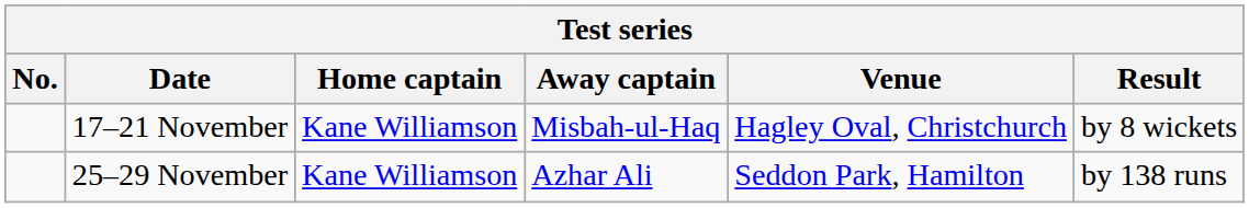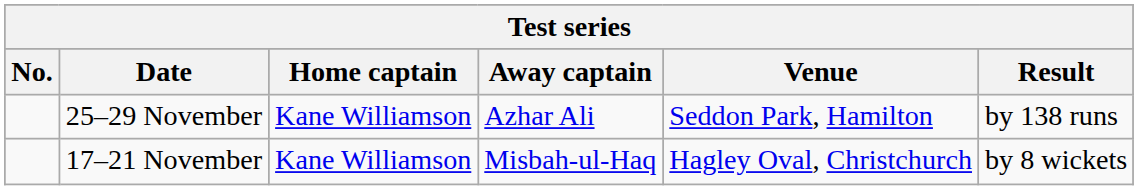 <table class="wikitable">
 <tr>
 <th colspan="6">Test series</th>
 </tr>
 <tr>
 <th>No.</th>
 <th>Date</th>
 <th>Home captain</th>
 <th>Away captain</th>
 <th>Venue</th>
 <th>Result</th>
 </tr>
 <tr>
 <td></td>
+<td>25–29 November</td>
+<td><a href='#'>Kane Williamson</a></td>
+<td><a href='#'>Azhar Ali</a></td>
+<td><a href='#'>Seddon Park</a>, <a href='#'>Hamilton</a></td>
+<td> by 138 runs</td>
+</tr>
+<tr>
+<td></td>
 <td>17–21 November</td>
 <td><a href='#'>Kane Williamson</a></td>
 <td><a href='#'>Misbah-ul-Haq</a></td>
 <td><a href='#'>Hagley Oval</a>, <a href='#'>Christchurch</a></td>
 <td> by 8 wickets</td>
 </tr>
-<tr>
-<td></td>
-<td>25–29 November</td>
-<td><a href='#'>Kane Williamson</a></td>
-<td><a href='#'>Azhar Ali</a></td>
-<td><a href='#'>Seddon Park</a>, <a href='#'>Hamilton</a></td>
-<td> by 138 runs</td>
-</tr>
 </table>
